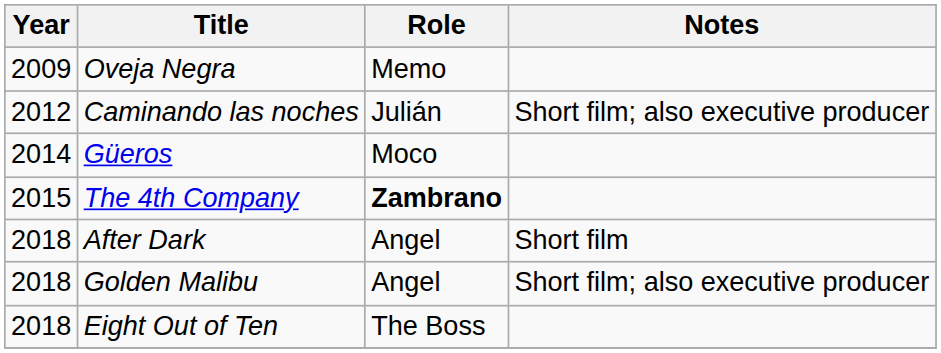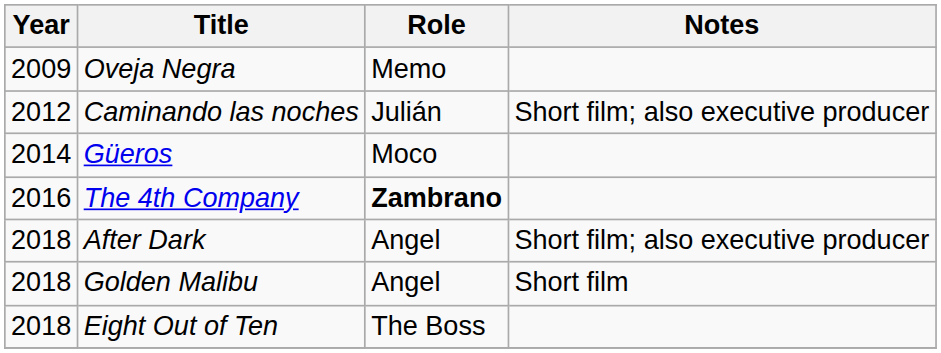 <table class="wikitable sortable">
 <tr>
 <th>Year</th>
 <th>Title</th>
 <th>Role</th>
 <th>Notes</th>
 </tr>
 <tr>
 <td>2009</td>
 <td><em>Oveja Negra</em></td>
 <td>Memo</td>
 <td></td>
 </tr>
 <tr>
 <td>2012</td>
 <td><em>Caminando las noches</em></td>
 <td>Julián</td>
 <td>Short film; also executive producer</td>
 </tr>
 <tr>
 <td>2014</td>
 <td><em><a href='#'>Güeros</a></em></td>
 <td>Moco</td>
 <td></td>
 </tr>
 <tr>
-<td>2015</td>
+<td>2016</td>
 <td><em><a href='#'>The 4th Company</a></em></td>
 <td><strong>Zambrano</strong></td>
 <td></td>
 </tr>
 <tr>
 <td>2018</td>
 <td><em>After Dark</em></td>
 <td>Angel</td>
-<td>Short film</td>
+<td>Short film; also executive producer</td>
 </tr>
 <tr>
 <td>2018</td>
 <td><em>Golden Malibu</em></td>
 <td>Angel</td>
-<td>Short film; also executive producer</td>
+<td>Short film</td>
 </tr>
 <tr>
 <td>2018</td>
 <td><em>Eight Out of Ten</em></td>
 <td>The Boss</td>
 <td></td>
 </tr>
 <tr>
 </tr>
 </table>
